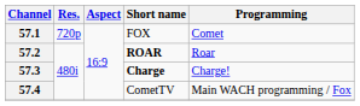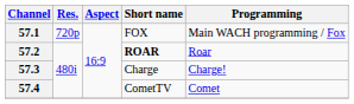 <table class="wikitable">
 <tr>
 <th scope = "col"><a href='#'>Channel</a></th>
 <th scope = "col"><a href='#'>Res.</a></th>
 <th scope = "col"><a href='#'>Aspect</a></th>
 <th scope = "col">Short name</th>
 <th scope = "col">Programming</th>
 </tr>
 <tr>
 <th scope = "row">57.1</th>
 <td><a href='#'>720p</a></td>
 <td rowspan="4"><a href='#'>16:9</a></td>
 <td>FOX</td>
-<td><a href='#'>Comet</a></td>
+<td>Main WACH programming / <a href='#'>Fox</a></td>
 </tr>
 <tr>
 <th scope = "row">57.2</th>
 <td rowspan="3"><a href='#'>480i</a></td>
 <td><strong>ROAR</strong></td>
 <td><a href='#'>Roar</a></td>
 </tr>
 <tr>
 <th scope = "row">57.3</th>
-<td><strong>Charge</strong></td>
+<td>Charge</td>
 <td><a href='#'>Charge!</a></td>
 </tr>
 <tr>
 <th scope = "row">57.4</th>
 <td>CometTV</td>
-<td>Main WACH programming / <a href='#'>Fox</a></td>
+<td><a href='#'>Comet</a></td>
 </tr>
 <tr>
 </tr>
 </table>
